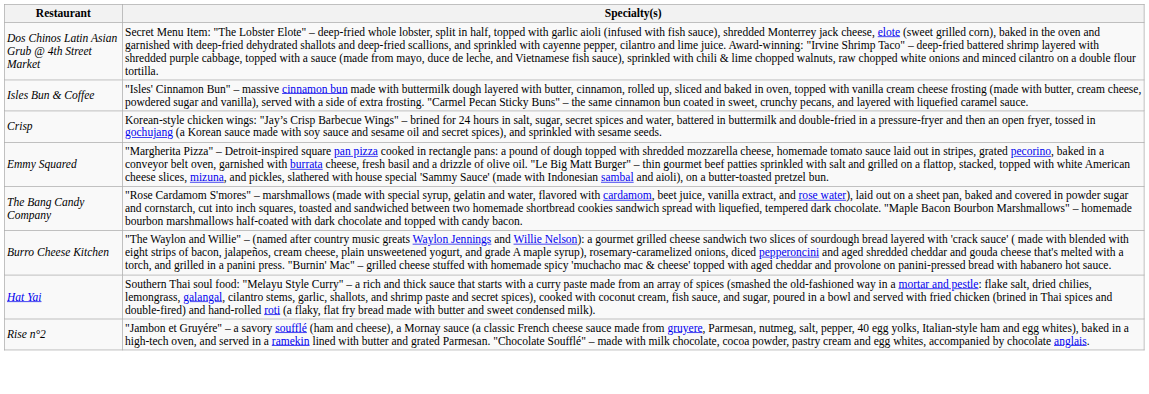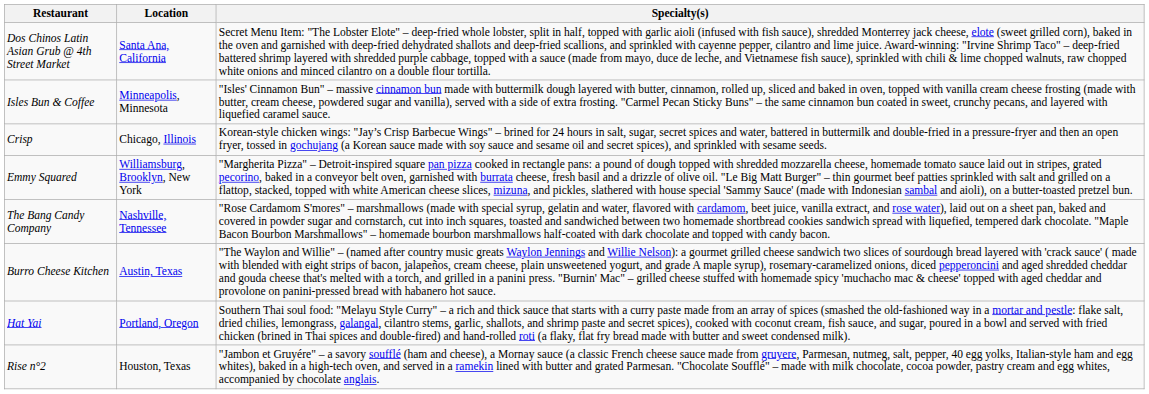 <table class="wikitable" style="width:100%;">
 <tr>
 <th>Restaurant</th>
+<th>Location</th>
 <th>Specialty(s)</th>
 </tr>
 <tr>
 <td><em>Dos Chinos Latin Asian Grub</em> @ <em>4th Street Market</em></td>
+<td><a href='#'>Santa Ana, California</a></td>
 <td>Secret Menu Item: "The Lobster Elote" – deep-fried whole lobster, split in half, topped with garlic aioli (infused with fish sauce), shredded Monterrey jack cheese, <a href='#'>elote</a> (sweet grilled corn), baked in the oven and garnished with deep-fried dehydrated shallots and deep-fried scallions, and sprinkled with cayenne pepper, cilantro and lime juice. Award-winning: "Irvine Shrimp Taco" – deep-fried battered shrimp layered with shredded purple cabbage, topped with a sauce (made from mayo, duce de leche, and Vietnamese fish sauce), sprinkled with chili & lime chopped walnuts, raw chopped white onions and minced cilantro on a double flour tortilla.</td>
 </tr>
 <tr>
 <td><em>Isles Bun & Coffee</em></td>
+<td><a href='#'>Minneapolis</a>, Minnesota</td>
 <td>"Isles' Cinnamon Bun" – massive <a href='#'>cinnamon bun</a> made with buttermilk dough layered with butter, cinnamon, rolled up, sliced and baked in oven, topped with vanilla cream cheese frosting (made with butter, cream cheese, powdered sugar and vanilla), served with a side of extra frosting. "Carmel Pecan Sticky Buns" – the same cinnamon bun coated in sweet, crunchy pecans, and layered with liquefied caramel sauce.</td>
 </tr>
 <tr>
 <td><em>Crisp</em></td>
+<td>Chicago, <a href='#'>Illinois</a></td>
 <td>Korean-style chicken wings: "Jay’s Crisp Barbecue Wings" – brined for 24 hours in salt, sugar, secret spices and water, battered in buttermilk and double-fried in a pressure-fryer and then an open fryer, tossed in <a href='#'>gochujang</a> (a Korean sauce made with soy sauce and sesame oil and secret spices), and sprinkled with sesame seeds.</td>
 </tr>
 <tr>
 <td><em>Emmy Squared</em></td>
+<td><a href='#'>Williamsburg</a>, <a href='#'>Brooklyn</a>, New York</td>
 <td>"Margherita Pizza" – Detroit-inspired square <a href='#'>pan pizza</a> cooked in rectangle pans: a pound of dough topped with shredded mozzarella cheese, homemade tomato sauce laid out in stripes, grated <a href='#'>pecorino</a>, baked in a conveyor belt oven, garnished with <a href='#'>burrata</a> cheese, fresh basil and a drizzle of olive oil. "Le Big Matt Burger" – thin gourmet beef patties sprinkled with salt and grilled on a flattop, stacked, topped with white American cheese slices, <a href='#'>mizuna</a>, and pickles, slathered with house special 'Sammy Sauce' (made with Indonesian <a href='#'>sambal</a> and aioli), on a butter-toasted pretzel bun.</td>
 </tr>
 <tr>
 <td><em>The Bang Candy Company</em></td>
+<td><a href='#'>Nashville, Tennessee</a></td>
 <td>"Rose Cardamom S'mores" – marshmallows (made with special syrup, gelatin and water, flavored with <a href='#'>cardamom</a>, beet juice, vanilla extract, and <a href='#'>rose water</a>), laid out on a sheet pan, baked and covered in powder sugar and cornstarch, cut into inch squares, toasted and sandwiched between two homemade shortbread cookies sandwich spread with liquefied, tempered dark chocolate. "Maple Bacon Bourbon Marshmallows" – homemade bourbon marshmallows half-coated with dark chocolate and topped with candy bacon.</td>
 </tr>
 <tr>
 <td><em>Burro Cheese Kitchen</em></td>
+<td><a href='#'>Austin, Texas</a></td>
 <td>"The Waylon and Willie" – (named after country music greats <a href='#'>Waylon Jennings</a> and <a href='#'>Willie Nelson</a>): a gourmet grilled cheese sandwich two slices of sourdough bread layered with 'crack sauce' ( made with blended with eight strips of bacon, jalapeños, cream cheese, plain unsweetened yogurt, and grade A maple syrup), rosemary-caramelized onions, diced <a href='#'>pepperoncini</a> and aged shredded cheddar and gouda cheese that's melted with a torch, and grilled in a panini press. "Burnin' Mac" – grilled cheese stuffed with homemade spicy 'muchacho mac & cheese' topped with aged cheddar and provolone on panini-pressed bread with habanero hot sauce.</td>
 </tr>
 <tr>
 <td><em><a href='#'>Hat Yai</a></em></td>
+<td><a href='#'>Portland, Oregon</a></td>
 <td>Southern Thai soul food: "Melayu Style Curry" – a rich and thick sauce that starts with a curry paste made from an array of spices (smashed the old-fashioned way in a <a href='#'>mortar and pestle</a>: flake salt, dried chilies, lemongrass, <a href='#'>galangal</a>, cilantro stems, garlic, shallots, and shrimp paste and secret spices), cooked with coconut cream, fish sauce, and sugar, poured in a bowl and served with fried chicken (brined in Thai spices and double-fired) and hand-rolled <a href='#'>roti</a> (a flaky, flat fry bread made with butter and sweet condensed milk).</td>
 </tr>
 <tr>
 <td><em>Rise n°2</em></td>
+<td>Houston, Texas</td>
 <td>"Jambon et Gruyére" – a savory <a href='#'>soufflé</a> (ham and cheese), a Mornay sauce (a classic French cheese sauce made from <a href='#'>gruyere</a>, Parmesan, nutmeg, salt, pepper, 40 egg yolks, Italian-style ham and egg whites), baked in a high-tech oven, and served in a <a href='#'>ramekin</a> lined with butter and grated Parmesan. "Chocolate Soufflé" – made with milk chocolate, cocoa powder, pastry cream and egg whites, accompanied by chocolate <a href='#'>anglais</a>.</td>
 </tr>
 </table>
